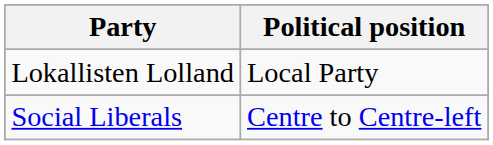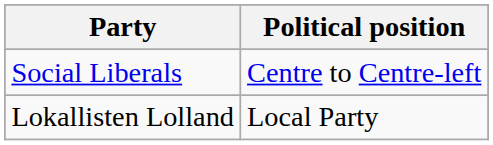 <table class="wikitable mw-collapsible mw-collapsed">
 <tr>
 <th>Party</th>
 <th>Political position</th>
 </tr>
 <tr>
+<td><a href='#'>Social Liberals</a></td>
+<td><a href='#'>Centre</a> to <a href='#'>Centre-left</a></td>
+</tr>
+<tr>
 <td>Lokallisten Lolland</td>
 <td>Local Party</td>
 </tr>
-<tr>
-<td><a href='#'>Social Liberals</a></td>
-<td><a href='#'>Centre</a> to <a href='#'>Centre-left</a></td>
-</tr>
 </table>
